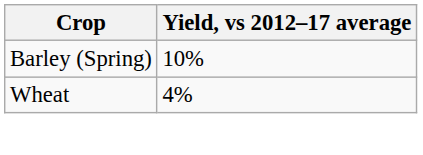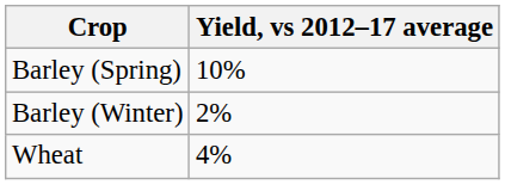 <table class="wikitable">
 <tr>
 <th>Crop</th>
 <th>Yield, vs 2012–17 average</th>
 </tr>
 <tr>
 <td>Barley (Spring)</td>
 <td>10%</td>
 </tr>
 <tr>
+<td>Barley (Winter)</td>
+<td>2%</td>
+</tr>
+<tr>
 <td>Wheat</td>
 <td>4%</td>
 </tr>
 </table>
